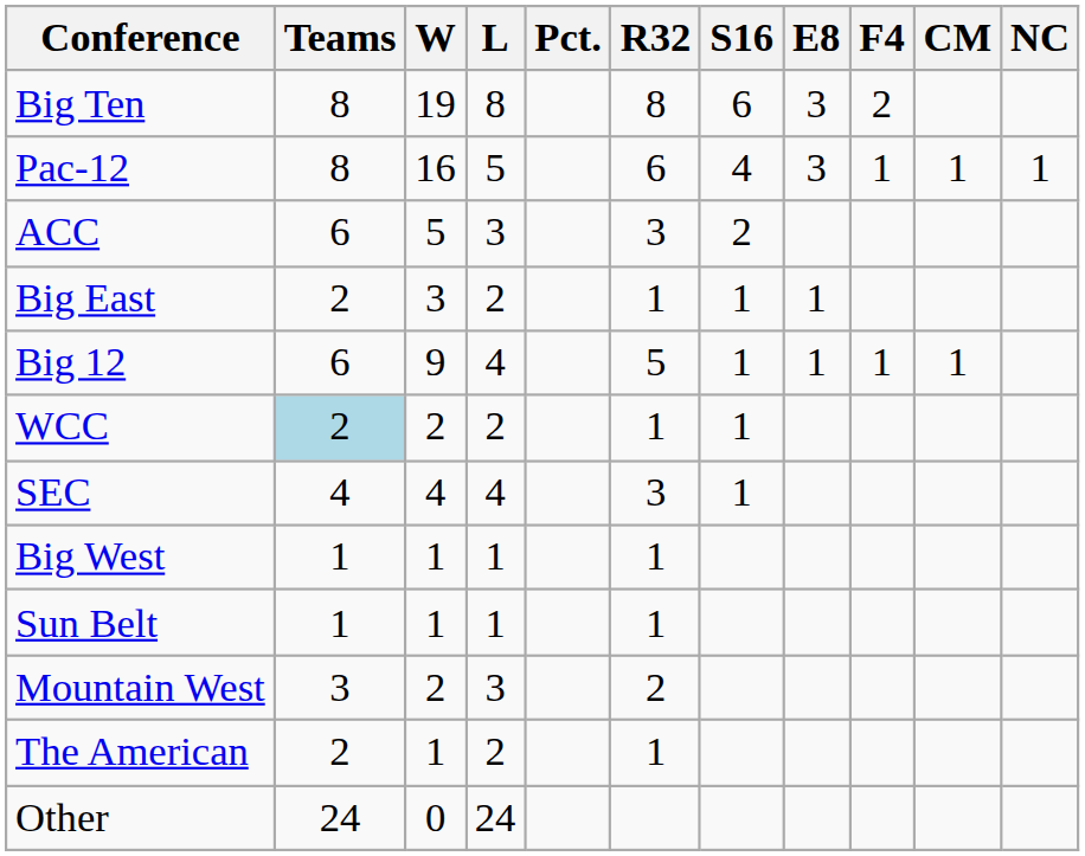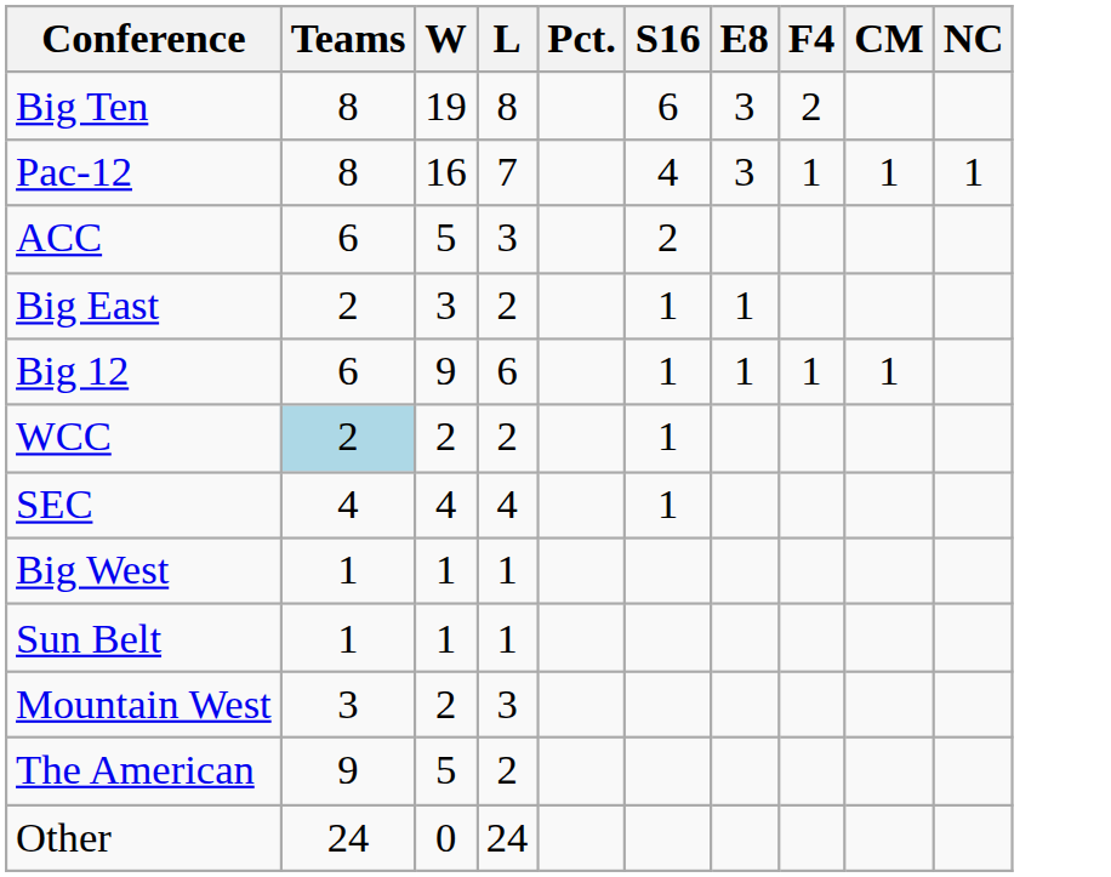 <table class="sortable wikitable" style="text-align:center">
 <tr>
 <th>Conference</th>
 <th>Teams</th>
 <th>W</th>
 <th>L</th>
 <th>Pct.</th>
-<th>R32</th>
 <th>S16</th>
 <th>E8</th>
 <th>F4</th>
 <th>CM</th>
 <th>NC</th>
 </tr>
 <tr>
 <td align="left"><a href='#'>Big Ten</a></td>
 <td>8</td>
 <td>19</td>
 <td>8</td>
 <td></td>
-<td>8</td>
 <td>6</td>
 <td>3</td>
 <td>2</td>
 <td></td>
 <td></td>
 </tr>
 <tr>
 <td align="left"><a href='#'>Pac-12</a></td>
 <td>8</td>
 <td>16</td>
-<td>5</td>
+<td>7</td>
 <td></td>
-<td>6</td>
 <td>4</td>
 <td>3</td>
 <td>1</td>
 <td>1</td>
 <td>1</td>
 </tr>
 <tr>
 <td align="left"><a href='#'>ACC</a></td>
 <td>6</td>
 <td>5</td>
 <td>3</td>
 <td></td>
-<td>3</td>
 <td>2</td>
 <td></td>
 <td></td>
 <td></td>
 <td></td>
 </tr>
 <tr>
 <td align="left"><a href='#'>Big East</a></td>
 <td>2</td>
 <td>3</td>
 <td>2</td>
 <td></td>
 <td>1</td>
 <td>1</td>
-<td>1</td>
 <td></td>
 <td></td>
 <td></td>
 </tr>
 <tr>
 <td align="left"><a href='#'>Big 12</a></td>
 <td>6</td>
 <td>9</td>
-<td>4</td>
+<td>6</td>
 <td></td>
-<td>5</td>
 <td>1</td>
 <td>1</td>
 <td>1</td>
 <td>1</td>
 <td></td>
 </tr>
 <tr>
 <td align="left"><a href='#'>WCC</a></td>
 <td style="background: lightblue;">2</td>
 <td>2</td>
 <td>2</td>
 <td></td>
 <td>1</td>
-<td>1</td>
 <td></td>
 <td></td>
 <td></td>
 <td></td>
 </tr>
 <tr>
 <td align="left"><a href='#'>SEC</a></td>
 <td>4</td>
 <td>4</td>
 <td>4</td>
 <td></td>
-<td>3</td>
 <td>1</td>
 <td></td>
 <td></td>
 <td></td>
 <td></td>
 </tr>
 <tr>
 <td align="left"><a href='#'>Big West</a></td>
 <td>1</td>
 <td>1</td>
 <td>1</td>
 <td></td>
-<td>1</td>
 <td></td>
 <td></td>
 <td></td>
 <td></td>
 <td></td>
 </tr>
 <tr>
 <td align="left"><a href='#'>Sun Belt</a></td>
 <td>1</td>
 <td>1</td>
 <td>1</td>
 <td></td>
-<td>1</td>
 <td></td>
 <td></td>
 <td></td>
 <td></td>
 <td></td>
 </tr>
 <tr>
 <td align="left"><a href='#'>Mountain West</a></td>
 <td>3</td>
 <td>2</td>
 <td>3</td>
 <td></td>
-<td>2</td>
 <td></td>
 <td></td>
 <td></td>
 <td></td>
 <td></td>
 </tr>
 <tr>
 <td align="left"><a href='#'>The American</a></td>
-<td>2</td>
-<td>1</td>
+<td>9</td>
+<td>5</td>
 <td>2</td>
 <td></td>
-<td>1</td>
 <td></td>
 <td></td>
 <td></td>
 <td></td>
 <td></td>
 </tr>
 <tr>
 <td align="left">Other</td>
 <td>24</td>
 <td>0</td>
 <td>24</td>
 <td></td>
 <td></td>
 <td></td>
 <td></td>
 <td></td>
 <td></td>
-<td></td>
 </tr>
 </table>
